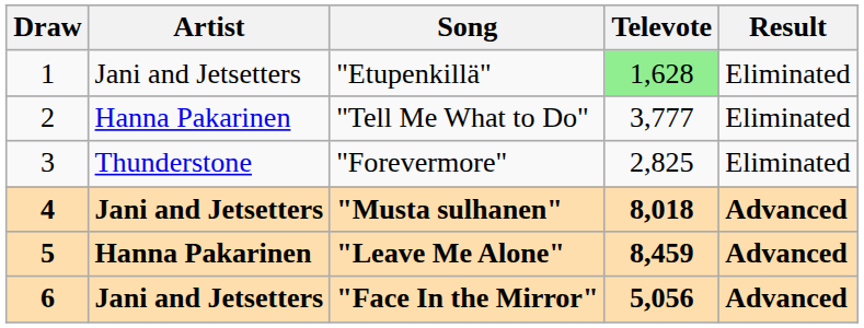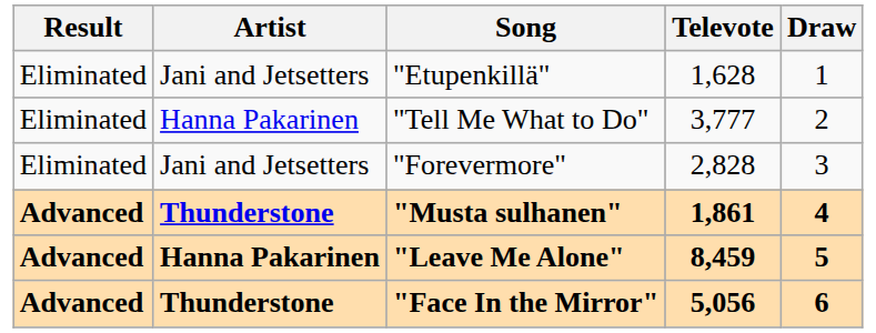 <table class="sortable wikitable" style="margin: 1em auto 1em auto; text-align:center">
 <tr>
-<th>Draw</th>
+<th>Result</th>
 <th>Artist</th>
 <th>Song</th>
 <th>Televote</th>
-<th>Result</th>
+<th>Draw</th>
 </tr>
 <tr>
-<td>1</td>
+<td align="left">Eliminated</td>
 <td align="left">Jani and Jetsetters</td>
 <td align="left">"Etupenkillä"</td>
-<td style="background: lightgreen;">1,628</td>
-<td align="left">Eliminated</td>
+<td>1,628</td>
+<td>1</td>
 </tr>
 <tr>
-<td>2</td>
+<td align="left">Eliminated</td>
 <td align="left"><a href='#'>Hanna Pakarinen</a></td>
 <td align="left">"Tell Me What to Do"</td>
 <td>3,777</td>
-<td align="left">Eliminated</td>
+<td>2</td>
 </tr>
 <tr>
+<td align="left">Eliminated</td>
+<td align="left">Jani and Jetsetters</td>
+<td align="left">"Forevermore"</td>
+<td>2,828</td>
 <td>3</td>
-<td align="left"><a href='#'>Thunderstone</a></td>
-<td align="left">"Forevermore"</td>
-<td>2,825</td>
-<td align="left">Eliminated</td>
 </tr>
 <tr style="font-weight:bold; background: navajowhite;">
+<td align="left">Advanced</td>
+<td align="left"><a href='#'>Thunderstone</a></td>
+<td align="left">"Musta sulhanen"</td>
+<td>1,861</td>
 <td>4</td>
-<td align="left">Jani and Jetsetters</td>
-<td align="left">"Musta sulhanen"</td>
-<td>8,018</td>
-<td align="left">Advanced</td>
 </tr>
 <tr style="font-weight:bold; background: navajowhite;">
-<td>5</td>
+<td align="left">Advanced</td>
 <td align="left">Hanna Pakarinen</td>
 <td align="left">"Leave Me Alone"</td>
 <td>8,459</td>
-<td align="left">Advanced</td>
+<td>5</td>
 </tr>
 <tr style="font-weight:bold; background: navajowhite;">
-<td>6</td>
-<td align="left">Jani and Jetsetters</td>
+<td align="left">Advanced</td>
+<td align="left">Thunderstone</td>
 <td align="left">"Face In the Mirror"</td>
 <td>5,056</td>
-<td align="left">Advanced</td>
+<td>6</td>
 </tr>
 </table>
